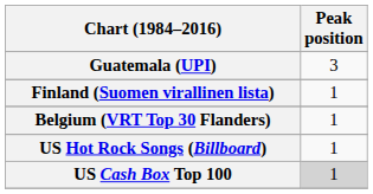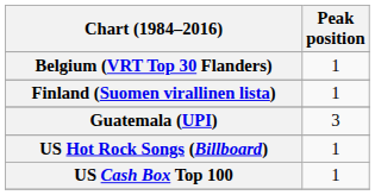 <table class="wikitable sortable plainrowheaders">
 <tr>
 <th style="width: 200pt;">Chart (1984–2016)</th>
 <th style="width: 40pt;">Peak<br>position</th>
 </tr>
 <tr>
 </tr>
 <tr>
 </tr>
 <tr>
 </tr>
 <tr>
-<th scope="row">Guatemala (<a href='#'>UPI</a>)</th>
-<td align="center">3</td>
+<th scope="row">Belgium (<a href='#'>VRT Top 30</a> Flanders)</th>
+<td align="center">1</td>
 </tr>
 <tr>
 </tr>
 <tr>
 <th scope="row">Finland (<a href='#'>Suomen virallinen lista</a>)</th>
 <td align="center">1</td>
 </tr>
 <tr>
 </tr>
 <tr>
-<th scope="row">Belgium (<a href='#'>VRT Top 30</a> Flanders)</th>
-<td align="center">1</td>
+<th scope="row">Guatemala (<a href='#'>UPI</a>)</th>
+<td align="center">3</td>
 </tr>
 <tr>
 </tr>
 <tr>
 </tr>
 <tr>
 </tr>
 <tr>
 </tr>
 <tr>
 </tr>
 <tr>
 </tr>
 <tr>
 </tr>
 <tr>
 </tr>
 <tr>
 </tr>
 <tr>
 </tr>
 <tr>
 </tr>
 <tr>
 </tr>
 <tr>
 </tr>
 <tr>
 </tr>
 <tr>
 <th scope="row">US <a href='#'>Hot Rock Songs</a> (<em><a href='#'>Billboard</a></em>)</th>
 <td align="center">1</td>
 </tr>
 <tr>
 <th scope="row">US <a href='#'><em>Cash Box</em></a> Top 100</th>
-<td align="center" style="background: lightgrey;">1</td>
+<td align="center">1</td>
 </tr>
 <tr>
 </tr>
 </table>
